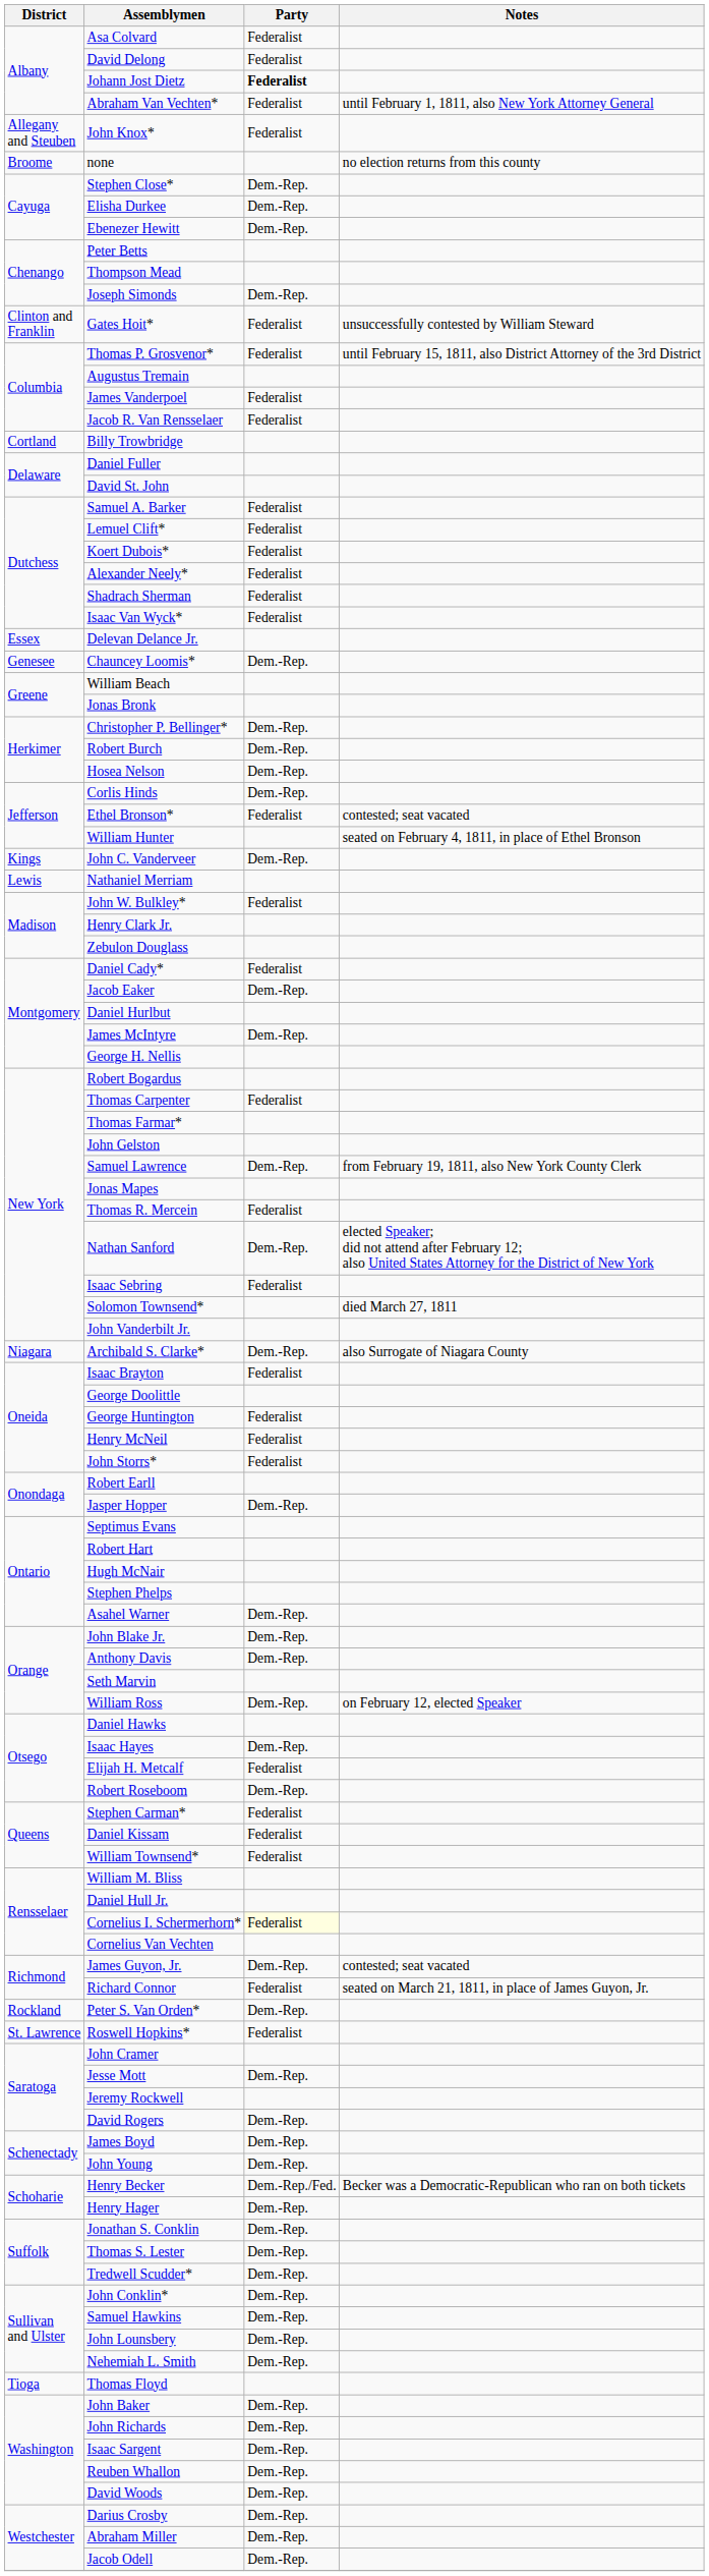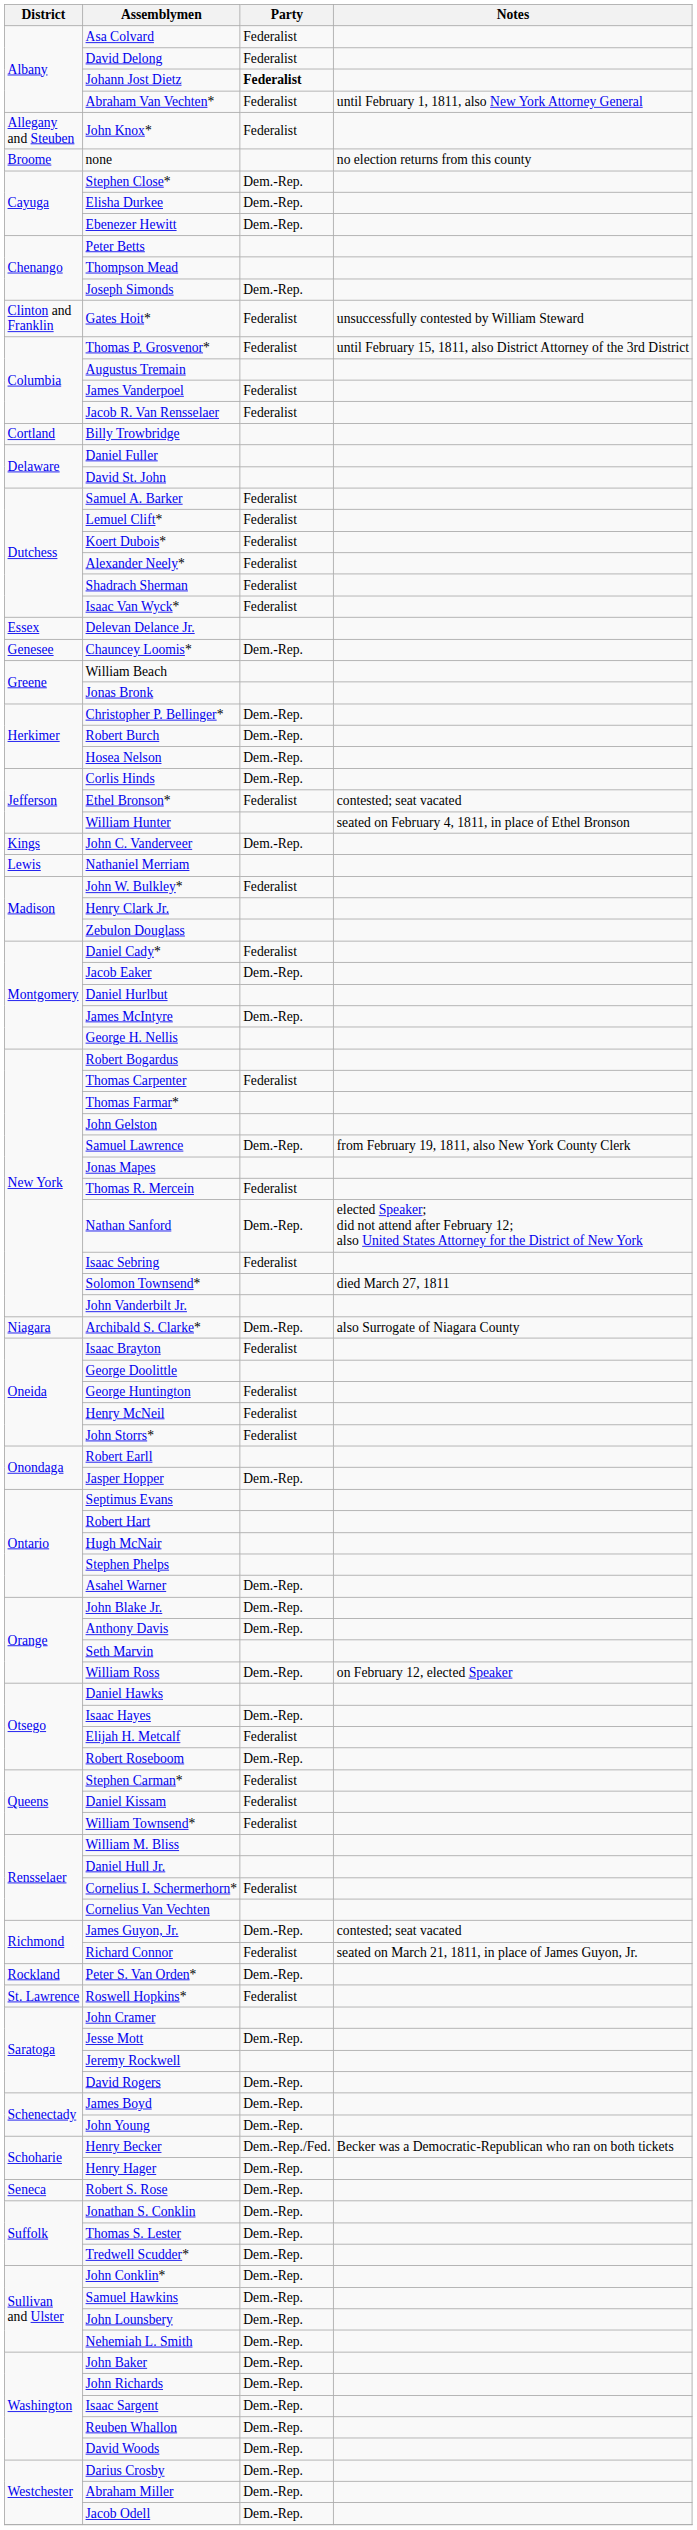 <table class=wikitable>
 <tr>
 <th>District</th>
 <th>Assemblymen</th>
 <th>Party</th>
 <th>Notes</th>
 </tr>
 <tr>
 <td rowspan="4"><a href='#'>Albany</a></td>
 <td><a href='#'>Asa Colvard</a></td>
 <td>Federalist</td>
 <td></td>
 </tr>
 <tr>
 <td><a href='#'>David Delong</a></td>
 <td>Federalist</td>
 <td></td>
 </tr>
 <tr>
 <td><a href='#'>Johann Jost Dietz</a></td>
 <td><strong>Federalist</strong></td>
 <td></td>
 </tr>
 <tr>
 <td><a href='#'>Abraham Van Vechten</a>*</td>
 <td>Federalist</td>
 <td>until February 1, 1811, also <a href='#'>New York Attorney General</a></td>
 </tr>
 <tr>
 <td><a href='#'>Allegany</a> <br>and <a href='#'>Steuben</a></td>
 <td><a href='#'>John Knox</a>*</td>
 <td>Federalist</td>
 <td></td>
 </tr>
 <tr>
 <td><a href='#'>Broome</a></td>
 <td>none</td>
 <td></td>
 <td>no election returns from this county</td>
 </tr>
 <tr>
 <td rowspan="3"><a href='#'>Cayuga</a></td>
 <td><a href='#'>Stephen Close</a>*</td>
 <td>Dem.-Rep.</td>
 <td></td>
 </tr>
 <tr>
 <td><a href='#'>Elisha Durkee</a></td>
 <td>Dem.-Rep.</td>
 <td></td>
 </tr>
 <tr>
 <td><a href='#'>Ebenezer Hewitt</a></td>
 <td>Dem.-Rep.</td>
 <td></td>
 </tr>
 <tr>
 <td rowspan="3"><a href='#'>Chenango</a></td>
 <td><a href='#'>Peter Betts</a></td>
 <td></td>
 <td></td>
 </tr>
 <tr>
 <td><a href='#'>Thompson Mead</a></td>
 <td></td>
 <td></td>
 </tr>
 <tr>
 <td><a href='#'>Joseph Simonds</a></td>
 <td>Dem.-Rep.</td>
 <td></td>
 </tr>
 <tr>
 <td><a href='#'>Clinton</a> and <br><a href='#'>Franklin</a></td>
 <td><a href='#'>Gates Hoit</a>*</td>
 <td>Federalist</td>
 <td>unsuccessfully contested by William Steward</td>
 </tr>
 <tr>
 <td rowspan="4"><a href='#'>Columbia</a></td>
 <td><a href='#'>Thomas P. Grosvenor</a>*</td>
 <td>Federalist</td>
 <td>until February 15, 1811, also District Attorney of the 3rd District</td>
 </tr>
 <tr>
 <td><a href='#'>Augustus Tremain</a></td>
 <td></td>
 <td></td>
 </tr>
 <tr>
 <td><a href='#'>James Vanderpoel</a></td>
 <td>Federalist</td>
 <td></td>
 </tr>
 <tr>
 <td><a href='#'>Jacob R. Van Rensselaer</a></td>
 <td>Federalist</td>
 <td></td>
 </tr>
 <tr>
 <td><a href='#'>Cortland</a></td>
 <td><a href='#'>Billy Trowbridge</a></td>
 <td></td>
 <td></td>
 </tr>
 <tr>
 <td rowspan="2"><a href='#'>Delaware</a></td>
 <td><a href='#'>Daniel Fuller</a></td>
 <td></td>
 <td></td>
 </tr>
 <tr>
 <td><a href='#'>David St. John</a></td>
 <td></td>
 <td></td>
 </tr>
 <tr>
 <td rowspan="6"><a href='#'>Dutchess</a></td>
 <td><a href='#'>Samuel A. Barker</a></td>
 <td>Federalist</td>
 <td></td>
 </tr>
 <tr>
 <td><a href='#'>Lemuel Clift</a>*</td>
 <td>Federalist</td>
 <td></td>
 </tr>
 <tr>
 <td><a href='#'>Koert Dubois</a>*</td>
 <td>Federalist</td>
 <td></td>
 </tr>
 <tr>
 <td><a href='#'>Alexander Neely</a>*</td>
 <td>Federalist</td>
 <td></td>
 </tr>
 <tr>
 <td><a href='#'>Shadrach Sherman</a></td>
 <td>Federalist</td>
 <td></td>
 </tr>
 <tr>
 <td><a href='#'>Isaac Van Wyck</a>*</td>
 <td>Federalist</td>
 <td></td>
 </tr>
 <tr>
 <td><a href='#'>Essex</a></td>
 <td><a href='#'>Delevan Delance Jr.</a></td>
 <td></td>
 <td></td>
 </tr>
 <tr>
 <td><a href='#'>Genesee</a></td>
 <td><a href='#'>Chauncey Loomis</a>*</td>
 <td>Dem.-Rep.</td>
 <td></td>
 </tr>
 <tr>
 <td rowspan="2"><a href='#'>Greene</a></td>
 <td>William Beach</td>
 <td></td>
 <td></td>
 </tr>
 <tr>
 <td><a href='#'>Jonas Bronk</a></td>
 <td></td>
 <td></td>
 </tr>
 <tr>
 <td rowspan="3"><a href='#'>Herkimer</a></td>
 <td><a href='#'>Christopher P. Bellinger</a>*</td>
 <td>Dem.-Rep.</td>
 <td></td>
 </tr>
 <tr>
 <td><a href='#'>Robert Burch</a></td>
 <td>Dem.-Rep.</td>
 <td></td>
 </tr>
 <tr>
 <td><a href='#'>Hosea Nelson</a></td>
 <td>Dem.-Rep.</td>
 <td></td>
 </tr>
 <tr>
 <td rowspan="3"><a href='#'>Jefferson</a></td>
 <td><a href='#'>Corlis Hinds</a></td>
 <td>Dem.-Rep.</td>
 <td></td>
 </tr>
 <tr>
 <td><a href='#'>Ethel Bronson</a>*</td>
 <td>Federalist</td>
 <td>contested; seat vacated</td>
 </tr>
 <tr>
 <td><a href='#'>William Hunter</a></td>
 <td></td>
 <td>seated on February 4, 1811, in place of Ethel Bronson</td>
 </tr>
 <tr>
 <td><a href='#'>Kings</a></td>
 <td><a href='#'>John C. Vanderveer</a></td>
 <td>Dem.-Rep.</td>
 <td></td>
 </tr>
 <tr>
 <td><a href='#'>Lewis</a></td>
 <td><a href='#'>Nathaniel Merriam</a></td>
 <td></td>
 <td></td>
 </tr>
 <tr>
 <td rowspan="3"><a href='#'>Madison</a></td>
 <td><a href='#'>John W. Bulkley</a>*</td>
 <td>Federalist</td>
 <td></td>
 </tr>
 <tr>
 <td><a href='#'>Henry Clark Jr.</a></td>
 <td></td>
 <td></td>
 </tr>
 <tr>
 <td><a href='#'>Zebulon Douglass</a></td>
 <td></td>
 <td></td>
 </tr>
 <tr>
 <td rowspan="5"><a href='#'>Montgomery</a></td>
 <td><a href='#'>Daniel Cady</a>*</td>
 <td>Federalist</td>
 <td></td>
 </tr>
 <tr>
 <td><a href='#'>Jacob Eaker</a></td>
 <td>Dem.-Rep.</td>
 <td></td>
 </tr>
 <tr>
 <td><a href='#'>Daniel Hurlbut</a></td>
 <td></td>
 <td></td>
 </tr>
 <tr>
 <td><a href='#'>James McIntyre</a></td>
 <td>Dem.-Rep.</td>
 <td></td>
 </tr>
 <tr>
 <td><a href='#'>George H. Nellis</a></td>
 <td></td>
 <td></td>
 </tr>
 <tr>
 <td rowspan="11"><a href='#'>New York</a></td>
 <td><a href='#'>Robert Bogardus</a></td>
 <td></td>
 <td></td>
 </tr>
 <tr>
 <td><a href='#'>Thomas Carpenter</a></td>
 <td>Federalist</td>
 <td></td>
 </tr>
 <tr>
 <td><a href='#'>Thomas Farmar</a>*</td>
 <td></td>
 <td></td>
 </tr>
 <tr>
 <td><a href='#'>John Gelston</a></td>
 <td></td>
 <td></td>
 </tr>
 <tr>
 <td><a href='#'>Samuel Lawrence</a></td>
 <td>Dem.-Rep.</td>
 <td>from February 19, 1811, also New York County Clerk</td>
 </tr>
 <tr>
 <td><a href='#'>Jonas Mapes</a></td>
 <td></td>
 <td></td>
 </tr>
 <tr>
 <td><a href='#'>Thomas R. Mercein</a></td>
 <td>Federalist</td>
 <td></td>
 </tr>
 <tr>
 <td><a href='#'>Nathan Sanford</a></td>
 <td>Dem.-Rep.</td>
 <td>elected <a href='#'>Speaker</a>; <br>did not attend after February 12; <br>also <a href='#'>United States Attorney for the District of New York</a></td>
 </tr>
 <tr>
 <td><a href='#'>Isaac Sebring</a></td>
 <td>Federalist</td>
 <td></td>
 </tr>
 <tr>
 <td><a href='#'>Solomon Townsend</a>*</td>
 <td></td>
 <td>died March 27, 1811</td>
 </tr>
 <tr>
 <td><a href='#'>John Vanderbilt Jr.</a></td>
 <td></td>
 <td></td>
 </tr>
 <tr>
 <td><a href='#'>Niagara</a></td>
 <td><a href='#'>Archibald S. Clarke</a>*</td>
 <td>Dem.-Rep.</td>
 <td>also Surrogate of Niagara County</td>
 </tr>
 <tr>
 <td rowspan="5"><a href='#'>Oneida</a></td>
 <td><a href='#'>Isaac Brayton</a></td>
 <td>Federalist</td>
 <td></td>
 </tr>
 <tr>
 <td><a href='#'>George Doolittle</a></td>
 <td></td>
 <td></td>
 </tr>
 <tr>
 <td><a href='#'>George Huntington</a></td>
 <td>Federalist</td>
 <td></td>
 </tr>
 <tr>
 <td><a href='#'>Henry McNeil</a></td>
 <td>Federalist</td>
 <td></td>
 </tr>
 <tr>
 <td><a href='#'>John Storrs</a>*</td>
 <td>Federalist</td>
 <td></td>
 </tr>
 <tr>
 <td rowspan="2"><a href='#'>Onondaga</a></td>
 <td><a href='#'>Robert Earll</a></td>
 <td></td>
 <td></td>
 </tr>
 <tr>
 <td><a href='#'>Jasper Hopper</a></td>
 <td>Dem.-Rep.</td>
 <td></td>
 </tr>
 <tr>
 <td rowspan="5"><a href='#'>Ontario</a></td>
 <td><a href='#'>Septimus Evans</a></td>
 <td></td>
 <td></td>
 </tr>
 <tr>
 <td><a href='#'>Robert Hart</a></td>
 <td></td>
 <td></td>
 </tr>
 <tr>
 <td><a href='#'>Hugh McNair</a></td>
 <td></td>
 <td></td>
 </tr>
 <tr>
 <td><a href='#'>Stephen Phelps</a></td>
 <td></td>
 <td></td>
 </tr>
 <tr>
 <td><a href='#'>Asahel Warner</a></td>
 <td>Dem.-Rep.</td>
 <td></td>
 </tr>
 <tr>
 <td rowspan="4"><a href='#'>Orange</a></td>
 <td><a href='#'>John Blake Jr.</a></td>
 <td>Dem.-Rep.</td>
 <td></td>
 </tr>
 <tr>
 <td><a href='#'>Anthony Davis</a></td>
 <td>Dem.-Rep.</td>
 <td></td>
 </tr>
 <tr>
 <td><a href='#'>Seth Marvin</a></td>
 <td></td>
 <td></td>
 </tr>
 <tr>
 <td><a href='#'>William Ross</a></td>
 <td>Dem.-Rep.</td>
 <td>on February 12, elected <a href='#'>Speaker</a></td>
 </tr>
 <tr>
 <td rowspan="4"><a href='#'>Otsego</a></td>
 <td><a href='#'>Daniel Hawks</a></td>
 <td></td>
 <td></td>
 </tr>
 <tr>
 <td><a href='#'>Isaac Hayes</a></td>
 <td>Dem.-Rep.</td>
 <td></td>
 </tr>
 <tr>
 <td><a href='#'>Elijah H. Metcalf</a></td>
 <td>Federalist</td>
 <td></td>
 </tr>
 <tr>
 <td><a href='#'>Robert Roseboom</a></td>
 <td>Dem.-Rep.</td>
 <td></td>
 </tr>
 <tr>
 <td rowspan="3"><a href='#'>Queens</a></td>
 <td><a href='#'>Stephen Carman</a>*</td>
 <td>Federalist</td>
 <td></td>
 </tr>
 <tr>
 <td><a href='#'>Daniel Kissam</a></td>
 <td>Federalist</td>
 <td></td>
 </tr>
 <tr>
 <td><a href='#'>William Townsend</a>*</td>
 <td>Federalist</td>
 <td></td>
 </tr>
 <tr>
 <td rowspan="4"><a href='#'>Rensselaer</a></td>
 <td><a href='#'>William M. Bliss</a></td>
 <td></td>
 <td></td>
 </tr>
 <tr>
 <td><a href='#'>Daniel Hull Jr.</a></td>
 <td></td>
 <td></td>
 </tr>
 <tr>
 <td><a href='#'>Cornelius I. Schermerhorn</a>*</td>
-<td style="background: lightyellow;">Federalist</td>
+<td>Federalist</td>
 <td></td>
 </tr>
 <tr>
 <td><a href='#'>Cornelius Van Vechten</a></td>
 <td></td>
 <td></td>
 </tr>
 <tr>
 <td rowspan="2"><a href='#'>Richmond</a></td>
 <td><a href='#'>James Guyon, Jr.</a></td>
 <td>Dem.-Rep.</td>
 <td>contested; seat vacated</td>
 </tr>
 <tr>
 <td><a href='#'>Richard Connor</a></td>
 <td>Federalist</td>
 <td>seated on March 21, 1811, in place of James Guyon, Jr.</td>
 </tr>
 <tr>
 <td><a href='#'>Rockland</a></td>
 <td><a href='#'>Peter S. Van Orden</a>*</td>
 <td>Dem.-Rep.</td>
 <td></td>
 </tr>
 <tr>
 <td><a href='#'>St. Lawrence</a></td>
 <td><a href='#'>Roswell Hopkins</a>*</td>
 <td>Federalist</td>
 <td></td>
 </tr>
 <tr>
 <td rowspan="4"><a href='#'>Saratoga</a></td>
 <td><a href='#'>John Cramer</a></td>
 <td></td>
 <td></td>
 </tr>
 <tr>
 <td><a href='#'>Jesse Mott</a></td>
 <td>Dem.-Rep.</td>
 <td></td>
 </tr>
 <tr>
 <td><a href='#'>Jeremy Rockwell</a></td>
 <td></td>
 <td></td>
 </tr>
 <tr>
 <td><a href='#'>David Rogers</a></td>
 <td>Dem.-Rep.</td>
 <td></td>
 </tr>
 <tr>
 <td rowspan="2"><a href='#'>Schenectady</a></td>
 <td><a href='#'>James Boyd</a></td>
 <td>Dem.-Rep.</td>
 <td></td>
 </tr>
 <tr>
 <td><a href='#'>John Young</a></td>
 <td>Dem.-Rep.</td>
 <td></td>
 </tr>
 <tr>
 <td rowspan="2"><a href='#'>Schoharie</a></td>
 <td><a href='#'>Henry Becker</a></td>
 <td>Dem.-Rep./Fed.</td>
 <td>Becker was a Democratic-Republican who ran on both tickets</td>
 </tr>
 <tr>
 <td><a href='#'>Henry Hager</a></td>
 <td>Dem.-Rep.</td>
 <td></td>
 </tr>
 <tr>
+<td><a href='#'>Seneca</a></td>
+<td><a href='#'>Robert S. Rose</a></td>
+<td>Dem.-Rep.</td>
+<td></td>
+</tr>
+<tr>
 <td rowspan="3"><a href='#'>Suffolk</a></td>
 <td><a href='#'>Jonathan S. Conklin</a></td>
 <td>Dem.-Rep.</td>
 <td></td>
 </tr>
 <tr>
 <td><a href='#'>Thomas S. Lester</a></td>
 <td>Dem.-Rep.</td>
 <td></td>
 </tr>
 <tr>
 <td><a href='#'>Tredwell Scudder</a>*</td>
 <td>Dem.-Rep.</td>
 <td></td>
 </tr>
 <tr>
 <td rowspan="4"><a href='#'>Sullivan</a> <br>and <a href='#'>Ulster</a></td>
 <td><a href='#'>John Conklin</a>*</td>
 <td>Dem.-Rep.</td>
 <td></td>
 </tr>
 <tr>
 <td><a href='#'>Samuel Hawkins</a></td>
 <td>Dem.-Rep.</td>
 <td></td>
 </tr>
 <tr>
 <td><a href='#'>John Lounsbery</a></td>
 <td>Dem.-Rep.</td>
 <td></td>
 </tr>
 <tr>
 <td><a href='#'>Nehemiah L. Smith</a></td>
 <td>Dem.-Rep.</td>
-<td></td>
-</tr>
-<tr>
-<td><a href='#'>Tioga</a></td>
-<td><a href='#'>Thomas Floyd</a></td>
-<td></td>
 <td></td>
 </tr>
 <tr>
 <td rowspan="5"><a href='#'>Washington</a></td>
 <td><a href='#'>John Baker</a></td>
 <td>Dem.-Rep.</td>
 <td></td>
 </tr>
 <tr>
 <td><a href='#'>John Richards</a></td>
 <td>Dem.-Rep.</td>
 <td></td>
 </tr>
 <tr>
 <td><a href='#'>Isaac Sargent</a></td>
 <td>Dem.-Rep.</td>
 <td></td>
 </tr>
 <tr>
 <td><a href='#'>Reuben Whallon</a></td>
 <td>Dem.-Rep.</td>
 <td></td>
 </tr>
 <tr>
 <td><a href='#'>David Woods</a></td>
 <td>Dem.-Rep.</td>
 <td></td>
 </tr>
 <tr>
 <td rowspan="3"><a href='#'>Westchester</a></td>
 <td><a href='#'>Darius Crosby</a></td>
 <td>Dem.-Rep.</td>
 <td></td>
 </tr>
 <tr>
 <td><a href='#'>Abraham Miller</a></td>
 <td>Dem.-Rep.</td>
 <td></td>
 </tr>
 <tr>
 <td><a href='#'>Jacob Odell</a></td>
 <td>Dem.-Rep.</td>
 <td></td>
 </tr>
 <tr>
 </tr>
 </table>
